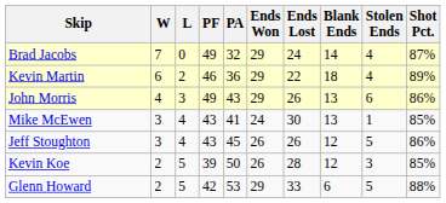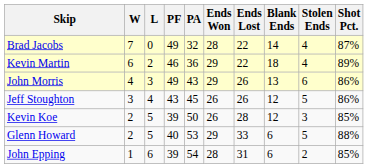 <table class=wikitable>
 <tr>
 <th width=160>Skip</th>
 <th width=20>W</th>
 <th width=20>L</th>
 <th width=20>PF</th>
 <th width=20>PA</th>
 <th width=20>Ends <br> Won</th>
 <th width=20>Ends <br> Lost</th>
 <th width=20>Blank <br> Ends</th>
 <th width=20>Stolen <br> Ends</th>
 <th width=20>Shot <br> Pct.</th>
 </tr>
 <tr bgcolor=#ffffcc>
 <td> <a href='#'>Brad Jacobs</a></td>
 <td>7</td>
 <td>0</td>
 <td>49</td>
 <td>32</td>
-<td>29</td>
-<td>24</td>
+<td>28</td>
+<td>22</td>
 <td>14</td>
 <td>4</td>
 <td>87%</td>
 </tr>
 <tr bgcolor=#ffffcc>
 <td> <a href='#'>Kevin Martin</a></td>
 <td>6</td>
 <td>2</td>
 <td>46</td>
 <td>36</td>
 <td>29</td>
 <td>22</td>
 <td>18</td>
 <td>4</td>
 <td>89%</td>
 </tr>
 <tr bgcolor=#ffffcc>
 <td> <a href='#'>John Morris</a></td>
 <td>4</td>
 <td>3</td>
 <td>49</td>
 <td>43</td>
 <td>29</td>
 <td>26</td>
 <td>13</td>
 <td>6</td>
 <td>86%</td>
 </tr>
 <tr>
-<td> <a href='#'>Mike McEwen</a></td>
-<td>3</td>
-<td>4</td>
-<td>43</td>
-<td>41</td>
-<td>24</td>
-<td>30</td>
-<td>13</td>
-<td>1</td>
-<td>85%</td>
-</tr>
-<tr>
 <td> <a href='#'>Jeff Stoughton</a></td>
 <td>3</td>
 <td>4</td>
 <td>43</td>
 <td>45</td>
 <td>26</td>
 <td>26</td>
 <td>12</td>
 <td>5</td>
 <td>86%</td>
 </tr>
 <tr>
 <td> <a href='#'>Kevin Koe</a></td>
 <td>2</td>
 <td>5</td>
 <td>39</td>
 <td>50</td>
 <td>26</td>
 <td>28</td>
 <td>12</td>
 <td>3</td>
 <td>85%</td>
 </tr>
 <tr>
 <td> <a href='#'>Glenn Howard</a></td>
 <td>2</td>
 <td>5</td>
-<td>42</td>
+<td>40</td>
 <td>53</td>
 <td>29</td>
 <td>33</td>
 <td>6</td>
 <td>5</td>
 <td>88%</td>
 </tr>
+<tr>
+<td> <a href='#'>John Epping</a></td>
+<td>1</td>
+<td>6</td>
+<td>39</td>
+<td>54</td>
+<td>28</td>
+<td>31</td>
+<td>6</td>
+<td>2</td>
+<td>85%</td>
+</tr>
 </table>
